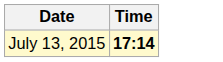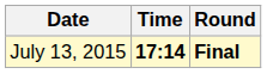 <table class="wikitable">
 <tr>
 <th>Date</th>
 <th>Time</th>
+<th>Round</th>
 </tr>
 <tr style=background:lemonchiffon>
 <td>July 13, 2015</td>
 <td><strong>17:14</strong></td>
+<td><strong>Final</strong></td>
 </tr>
 </table>
